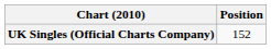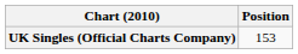 <table class="wikitable plainrowheaders sortable" style="text-align:center;" border="1">
 <tr>
 <th scope="col">Chart (2010)</th>
 <th scope="col">Position</th>
 </tr>
 <tr>
 <th scope="row">UK Singles (Official Charts Company)</th>
-<td align="center">152</td>
+<td align="center">153</td>
 </tr>
 </table>
